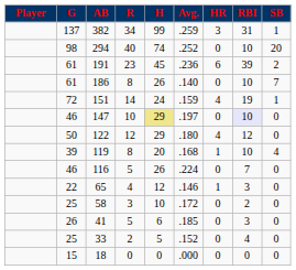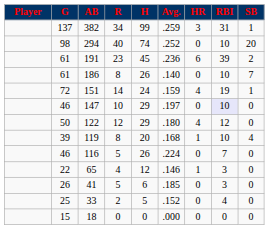 <table class="wikitable sortable">
 <tr>
 <th style="background:#003366;color:red;" width="16%">Player</th>
 <th style="background:#003366;color:red;" width="9%">G</th>
 <th style="background:#003366;color:red;" width="9%">AB</th>
 <th style="background:#003366;color:red;" width="9%">R</th>
 <th style="background:#003366;color:red;" width="9%">H</th>
 <th style="background:#003366;color:red;" width="9%">Avg.</th>
 <th style="background:#003366;color:red;" width="9%">HR</th>
 <th style="background:#003366;color:red;" width="9%">RBI</th>
 <th style="background:#003366;color:red;" width="9%">SB</th>
 </tr>
 <tr align="center">
 <td></td>
 <td>137</td>
 <td>382</td>
 <td>34</td>
 <td>99</td>
 <td>.259</td>
 <td>3</td>
 <td>31</td>
 <td>1</td>
 </tr>
 <tr align="center">
 <td></td>
 <td>98</td>
 <td>294</td>
 <td>40</td>
 <td>74</td>
 <td>.252</td>
 <td>0</td>
 <td>10</td>
 <td>20</td>
 </tr>
 <tr align="center">
 <td></td>
 <td>61</td>
 <td>191</td>
 <td>23</td>
 <td>45</td>
 <td>.236</td>
 <td>6</td>
 <td>39</td>
 <td>2</td>
 </tr>
 <tr align="center">
 <td></td>
 <td>61</td>
 <td>186</td>
 <td>8</td>
 <td>26</td>
 <td>.140</td>
 <td>0</td>
 <td>10</td>
 <td>7</td>
 </tr>
 <tr align="center">
 <td></td>
 <td>72</td>
 <td>151</td>
 <td>14</td>
 <td>24</td>
 <td>.159</td>
 <td>4</td>
 <td>19</td>
 <td>1</td>
 </tr>
 <tr align="center">
 <td></td>
 <td>46</td>
 <td>147</td>
 <td>10</td>
-<td style="background: khaki;">29</td>
+<td>29</td>
 <td>.197</td>
 <td>0</td>
 <td style="background: lavender;">10</td>
 <td>0</td>
 </tr>
 <tr align="center">
 <td></td>
 <td>50</td>
 <td>122</td>
 <td>12</td>
 <td>29</td>
 <td>.180</td>
 <td>4</td>
 <td>12</td>
 <td>0</td>
 </tr>
 <tr align="center">
 <td></td>
 <td>39</td>
 <td>119</td>
 <td>8</td>
 <td>20</td>
 <td>.168</td>
 <td>1</td>
 <td>10</td>
 <td>4</td>
 </tr>
 <tr align="center">
 <td></td>
 <td>46</td>
 <td>116</td>
 <td>5</td>
 <td>26</td>
 <td>.224</td>
 <td>0</td>
 <td>7</td>
 <td>0</td>
 </tr>
 <tr align="center">
 <td></td>
 <td>22</td>
 <td>65</td>
 <td>4</td>
 <td>12</td>
 <td>.146</td>
 <td>1</td>
 <td>3</td>
 <td>0</td>
 </tr>
 <tr align="center">
 <td></td>
-<td>25</td>
-<td>58</td>
-<td>3</td>
-<td>10</td>
-<td>.172</td>
-<td>0</td>
-<td>2</td>
-<td>0</td>
-</tr>
-<tr align="center">
-<td></td>
 <td>26</td>
 <td>41</td>
 <td>5</td>
 <td>6</td>
 <td>.185</td>
 <td>0</td>
 <td>3</td>
 <td>0</td>
 </tr>
 <tr align="center">
 <td></td>
 <td>25</td>
 <td>33</td>
 <td>2</td>
 <td>5</td>
 <td>.152</td>
 <td>0</td>
 <td>4</td>
 <td>0</td>
 </tr>
 <tr align="center">
 <td></td>
 <td>15</td>
 <td>18</td>
 <td>0</td>
 <td>0</td>
 <td>.000</td>
 <td>0</td>
 <td>0</td>
 <td>0</td>
 </tr>
 </table>
